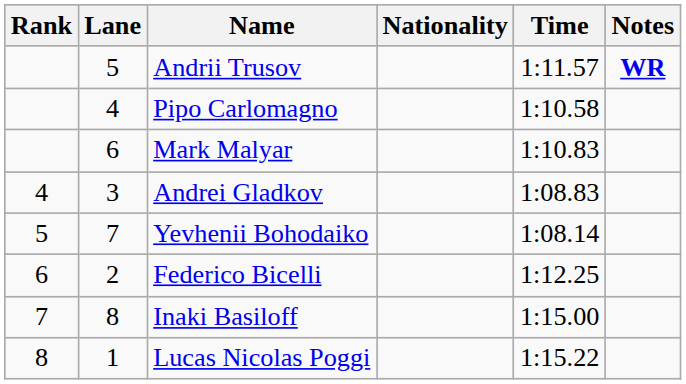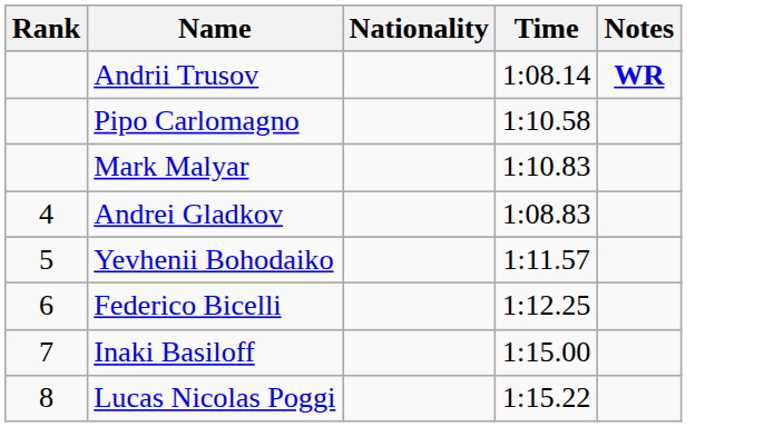 <table class="wikitable sortable" style="text-align:center">
 <tr>
 <th>Rank</th>
-<th>Lane</th>
 <th>Name</th>
 <th>Nationality</th>
 <th>Time</th>
 <th>Notes</th>
 </tr>
 <tr>
 <td></td>
-<td>5</td>
 <td align=left><a href='#'>Andrii Trusov</a></td>
 <td align=left></td>
-<td>1:11.57</td>
+<td>1:08.14</td>
 <td><strong><a href='#'>WR</a></strong></td>
 </tr>
 <tr>
 <td></td>
-<td>4</td>
 <td align=left><a href='#'>Pipo Carlomagno</a></td>
 <td align=left></td>
 <td>1:10.58</td>
 <td></td>
 </tr>
 <tr>
 <td></td>
-<td>6</td>
 <td align=left><a href='#'>Mark Malyar</a></td>
 <td align=left></td>
 <td>1:10.83</td>
 <td></td>
 </tr>
 <tr>
 <td>4</td>
-<td>3</td>
 <td align=left><a href='#'>Andrei Gladkov</a></td>
 <td align=left></td>
 <td>1:08.83</td>
 <td></td>
 </tr>
 <tr>
 <td>5</td>
-<td>7</td>
 <td align=left><a href='#'>Yevhenii Bohodaiko</a></td>
 <td align=left></td>
-<td>1:08.14</td>
+<td>1:11.57</td>
 <td></td>
 </tr>
 <tr>
 <td>6</td>
-<td>2</td>
 <td align=left><a href='#'>Federico Bicelli</a></td>
 <td align=left></td>
 <td>1:12.25</td>
 <td></td>
 </tr>
 <tr>
 <td>7</td>
-<td>8</td>
 <td align=left><a href='#'>Inaki Basiloff</a></td>
 <td align=left></td>
 <td>1:15.00</td>
 <td></td>
 </tr>
 <tr>
 <td>8</td>
-<td>1</td>
 <td align=left><a href='#'>Lucas Nicolas Poggi</a></td>
 <td align=left></td>
 <td>1:15.22</td>
 <td></td>
 </tr>
 </table>
